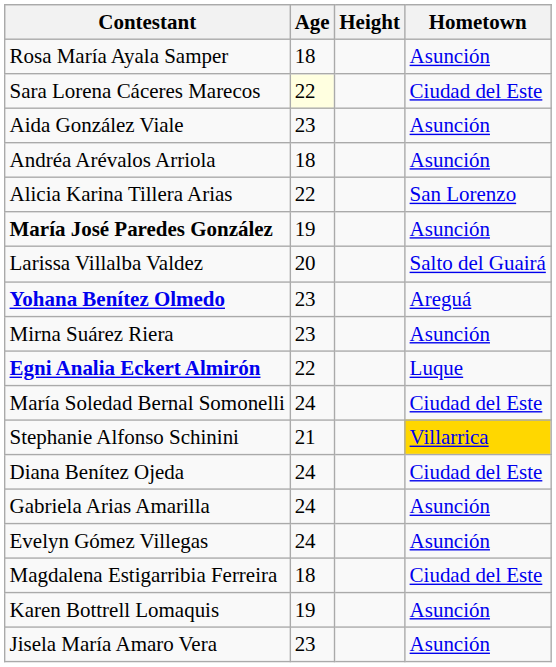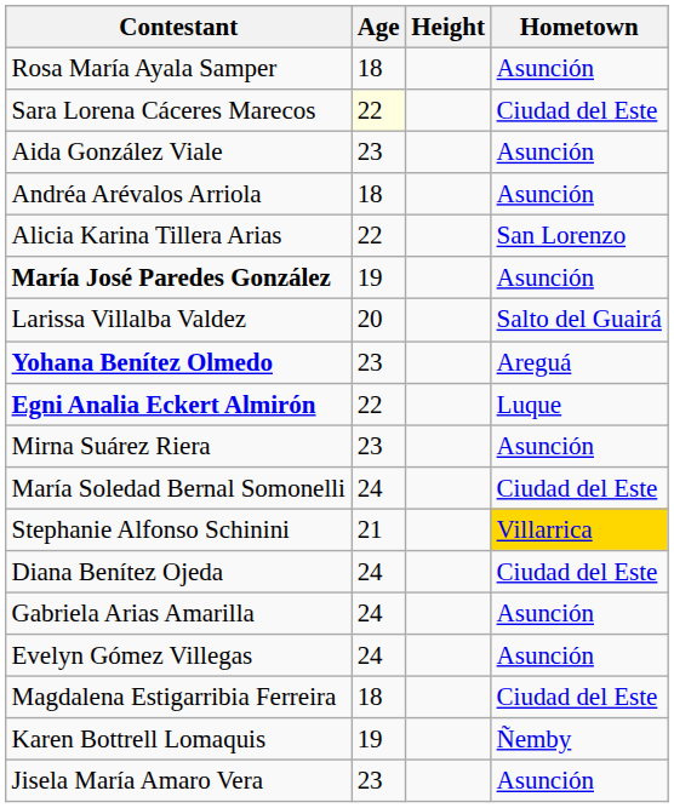 <table class="wikitable sortable" style="font-size: 95%;">
 <tr bgcolor="#CCCCCC">
 <th>Contestant</th>
 <th>Age</th>
 <th>Height</th>
 <th>Hometown</th>
 </tr>
 <tr>
 <td>Rosa María Ayala Samper</td>
 <td>18</td>
 <td></td>
 <td style="text-align: left;"><a href='#'>Asunción</a></td>
 </tr>
 <tr>
 <td>Sara Lorena Cáceres Marecos</td>
 <td style="background: lightyellow;">22</td>
 <td></td>
 <td style="text-align: left;"><a href='#'>Ciudad del Este</a></td>
 </tr>
 <tr>
 <td>Aida González Viale</td>
 <td>23</td>
 <td></td>
 <td style="text-align: left;"><a href='#'>Asunción</a></td>
 </tr>
 <tr>
 <td>Andréa Arévalos Arriola</td>
 <td>18</td>
 <td></td>
 <td style="text-align: left;"><a href='#'>Asunción</a></td>
 </tr>
 <tr>
 <td>Alicia Karina Tillera Arias</td>
 <td>22</td>
 <td></td>
 <td style="text-align: left;"><a href='#'>San Lorenzo</a></td>
 </tr>
 <tr>
 <td><strong>María José Paredes González</strong></td>
 <td>19</td>
 <td></td>
 <td style="text-align: left;"><a href='#'>Asunción</a></td>
 </tr>
 <tr>
 <td>Larissa Villalba Valdez</td>
 <td>20</td>
 <td></td>
 <td style="text-align: left;"><a href='#'>Salto del Guairá</a></td>
 </tr>
 <tr>
 <td><strong><a href='#'>Yohana Benítez Olmedo</a></strong></td>
 <td>23</td>
 <td></td>
 <td style="text-align: left;"><a href='#'>Areguá</a></td>
 </tr>
 <tr>
+<td><strong><a href='#'>Egni Analia Eckert Almirón</a></strong></td>
+<td>22</td>
+<td></td>
+<td style="text-align: left;"><a href='#'>Luque</a></td>
+</tr>
+<tr>
 <td>Mirna Suárez Riera</td>
 <td>23</td>
 <td></td>
 <td style="text-align: left;"><a href='#'>Asunción</a></td>
-</tr>
-<tr>
-<td><strong><a href='#'>Egni Analia Eckert Almirón</a></strong></td>
-<td>22</td>
-<td></td>
-<td style="text-align: left;"><a href='#'>Luque</a></td>
 </tr>
 <tr>
 <td>María Soledad Bernal Somonelli</td>
 <td>24</td>
 <td></td>
 <td style="text-align: left;"><a href='#'>Ciudad del Este</a></td>
 </tr>
 <tr>
 <td>Stephanie Alfonso Schinini</td>
 <td>21</td>
 <td></td>
 <td style="background: gold; text-align: left;"><a href='#'>Villarrica</a></td>
 </tr>
 <tr>
 <td>Diana Benítez Ojeda</td>
 <td>24</td>
 <td></td>
 <td style="text-align: left;"><a href='#'>Ciudad del Este</a></td>
 </tr>
 <tr>
 <td>Gabriela Arias Amarilla</td>
 <td>24</td>
 <td></td>
 <td style="text-align: left;"><a href='#'>Asunción</a></td>
 </tr>
 <tr>
 <td>Evelyn Gómez Villegas</td>
 <td>24</td>
 <td></td>
 <td style="text-align: left;"><a href='#'>Asunción</a></td>
 </tr>
 <tr>
 <td>Magdalena Estigarribia Ferreira</td>
 <td>18</td>
 <td></td>
 <td style="text-align: left;"><a href='#'>Ciudad del Este</a></td>
 </tr>
 <tr>
 <td>Karen Bottrell Lomaquis</td>
 <td>19</td>
 <td></td>
-<td style="text-align: left;"><a href='#'>Asunción</a></td>
+<td style="text-align: left;"><a href='#'>Ñemby</a></td>
 </tr>
 <tr>
 <td>Jisela María Amaro Vera</td>
 <td>23</td>
 <td></td>
 <td style="text-align: left;"><a href='#'>Asunción</a></td>
 </tr>
 </table>
